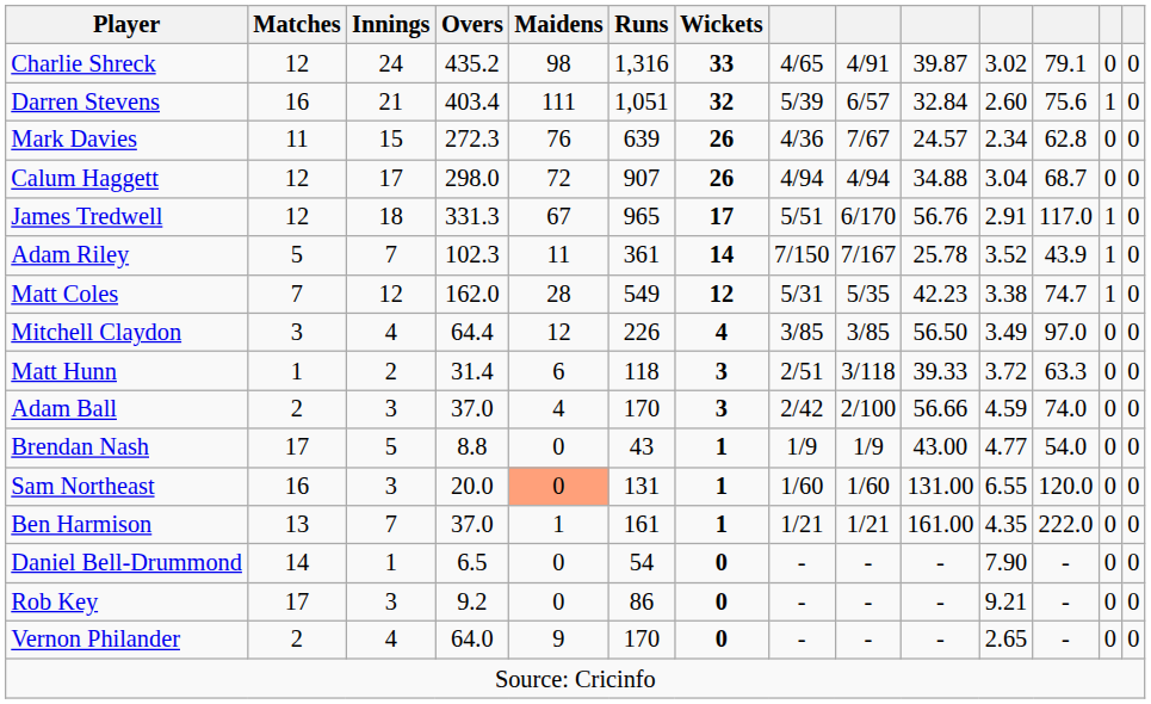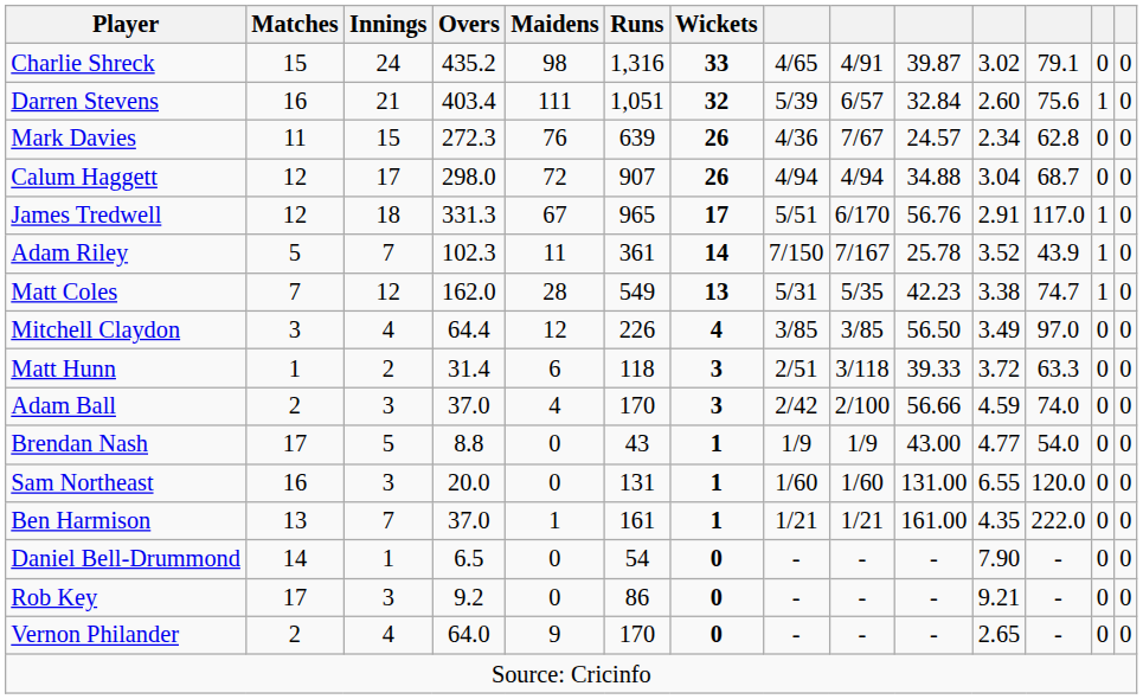 <table class="wikitable" style="text-align:center">
 <tr>
 <th>Player</th>
 <th>Matches</th>
 <th>Innings</th>
 <th>Overs</th>
 <th>Maidens</th>
 <th>Runs</th>
 <th>Wickets</th>
 <th></th>
 <th></th>
 <th></th>
 <th></th>
 <th></th>
 <th></th>
 <th></th>
 </tr>
 <tr>
 <td align="left"><a href='#'>Charlie Shreck</a></td>
-<td>12</td>
+<td>15</td>
 <td>24</td>
 <td>435.2</td>
 <td>98</td>
 <td>1,316</td>
 <td><strong>33</strong></td>
 <td>4/65</td>
 <td>4/91</td>
 <td>39.87</td>
 <td>3.02</td>
 <td>79.1</td>
 <td>0</td>
 <td>0</td>
 </tr>
 <tr>
 <td align="left"><a href='#'>Darren Stevens</a></td>
 <td>16</td>
 <td>21</td>
 <td>403.4</td>
 <td>111</td>
 <td>1,051</td>
 <td><strong>32</strong></td>
 <td>5/39</td>
 <td>6/57</td>
 <td>32.84</td>
 <td>2.60</td>
 <td>75.6</td>
 <td>1</td>
 <td>0</td>
 </tr>
 <tr>
 <td align="left"><a href='#'>Mark Davies</a></td>
 <td>11</td>
 <td>15</td>
 <td>272.3</td>
 <td>76</td>
 <td>639</td>
 <td><strong>26</strong></td>
 <td>4/36</td>
 <td>7/67</td>
 <td>24.57</td>
 <td>2.34</td>
 <td>62.8</td>
 <td>0</td>
 <td>0</td>
 </tr>
 <tr>
 <td align="left"><a href='#'>Calum Haggett</a></td>
 <td>12</td>
 <td>17</td>
 <td>298.0</td>
 <td>72</td>
 <td>907</td>
 <td><strong>26</strong></td>
 <td>4/94</td>
 <td>4/94</td>
 <td>34.88</td>
 <td>3.04</td>
 <td>68.7</td>
 <td>0</td>
 <td>0</td>
 </tr>
 <tr>
 <td align="left"><a href='#'>James Tredwell</a></td>
 <td>12</td>
 <td>18</td>
 <td>331.3</td>
 <td>67</td>
 <td>965</td>
 <td><strong>17</strong></td>
 <td>5/51</td>
 <td>6/170</td>
 <td>56.76</td>
 <td>2.91</td>
 <td>117.0</td>
 <td>1</td>
 <td>0</td>
 </tr>
 <tr>
 <td align="left"><a href='#'>Adam Riley</a></td>
 <td>5</td>
 <td>7</td>
 <td>102.3</td>
 <td>11</td>
 <td>361</td>
 <td><strong>14</strong></td>
 <td>7/150</td>
 <td>7/167</td>
 <td>25.78</td>
 <td>3.52</td>
 <td>43.9</td>
 <td>1</td>
 <td>0</td>
 </tr>
 <tr>
 <td align="left"><a href='#'>Matt Coles</a></td>
 <td>7</td>
 <td>12</td>
 <td>162.0</td>
 <td>28</td>
 <td>549</td>
-<td><strong>12</strong></td>
+<td><strong>13</strong></td>
 <td>5/31</td>
 <td>5/35</td>
 <td>42.23</td>
 <td>3.38</td>
 <td>74.7</td>
 <td>1</td>
 <td>0</td>
 </tr>
 <tr>
 <td align="left"><a href='#'>Mitchell Claydon</a></td>
 <td>3</td>
 <td>4</td>
 <td>64.4</td>
 <td>12</td>
 <td>226</td>
 <td><strong>4</strong></td>
 <td>3/85</td>
 <td>3/85</td>
 <td>56.50</td>
 <td>3.49</td>
 <td>97.0</td>
 <td>0</td>
 <td>0</td>
 </tr>
 <tr>
 <td align="left"><a href='#'>Matt Hunn</a></td>
 <td>1</td>
 <td>2</td>
 <td>31.4</td>
 <td>6</td>
 <td>118</td>
 <td><strong>3</strong></td>
 <td>2/51</td>
 <td>3/118</td>
 <td>39.33</td>
 <td>3.72</td>
 <td>63.3</td>
 <td>0</td>
 <td>0</td>
 </tr>
 <tr>
 <td align="left"><a href='#'>Adam Ball</a></td>
 <td>2</td>
 <td>3</td>
 <td>37.0</td>
 <td>4</td>
 <td>170</td>
 <td><strong>3</strong></td>
 <td>2/42</td>
 <td>2/100</td>
 <td>56.66</td>
 <td>4.59</td>
 <td>74.0</td>
 <td>0</td>
 <td>0</td>
 </tr>
 <tr>
 <td align="left"><a href='#'>Brendan Nash</a></td>
 <td>17</td>
 <td>5</td>
 <td>8.8</td>
 <td>0</td>
 <td>43</td>
 <td><strong>1</strong></td>
 <td>1/9</td>
 <td>1/9</td>
 <td>43.00</td>
 <td>4.77</td>
 <td>54.0</td>
 <td>0</td>
 <td>0</td>
 </tr>
 <tr>
 <td align="left"><a href='#'>Sam Northeast</a></td>
 <td>16</td>
 <td>3</td>
 <td>20.0</td>
-<td style="background: lightsalmon;">0</td>
+<td>0</td>
 <td>131</td>
 <td><strong>1</strong></td>
 <td>1/60</td>
 <td>1/60</td>
 <td>131.00</td>
 <td>6.55</td>
 <td>120.0</td>
 <td>0</td>
 <td>0</td>
 </tr>
 <tr>
 <td align="left"><a href='#'>Ben Harmison</a></td>
 <td>13</td>
 <td>7</td>
 <td>37.0</td>
 <td>1</td>
 <td>161</td>
 <td><strong>1</strong></td>
 <td>1/21</td>
 <td>1/21</td>
 <td>161.00</td>
 <td>4.35</td>
 <td>222.0</td>
 <td>0</td>
 <td>0</td>
 </tr>
 <tr>
 <td align="left"><a href='#'>Daniel Bell-Drummond</a></td>
 <td>14</td>
 <td>1</td>
 <td>6.5</td>
 <td>0</td>
 <td>54</td>
 <td><strong>0</strong></td>
 <td>-</td>
 <td>-</td>
 <td>-</td>
 <td>7.90</td>
 <td>-</td>
 <td>0</td>
 <td>0</td>
 </tr>
 <tr>
 <td align="left"><a href='#'>Rob Key</a></td>
 <td>17</td>
 <td>3</td>
 <td>9.2</td>
 <td>0</td>
 <td>86</td>
 <td><strong>0</strong></td>
 <td>-</td>
 <td>-</td>
 <td>-</td>
 <td>9.21</td>
 <td>-</td>
 <td>0</td>
 <td>0</td>
 </tr>
 <tr>
 <td align="left"><a href='#'>Vernon Philander</a></td>
 <td>2</td>
 <td>4</td>
 <td>64.0</td>
 <td>9</td>
 <td>170</td>
 <td><strong>0</strong></td>
 <td>-</td>
 <td>-</td>
 <td>-</td>
 <td>2.65</td>
 <td>-</td>
 <td>0</td>
 <td>0</td>
 </tr>
 <tr>
 <td colspan="14">Source: Cricinfo</td>
 </tr>
 </table>
